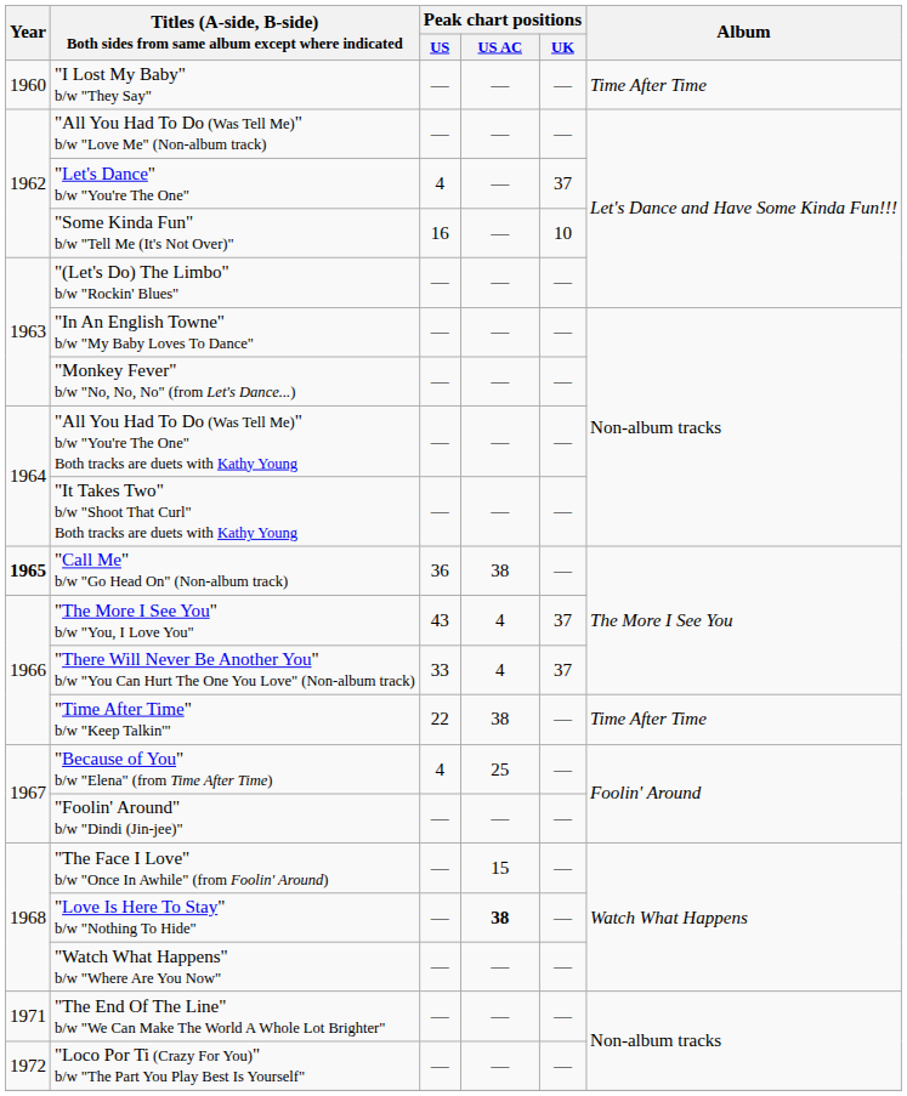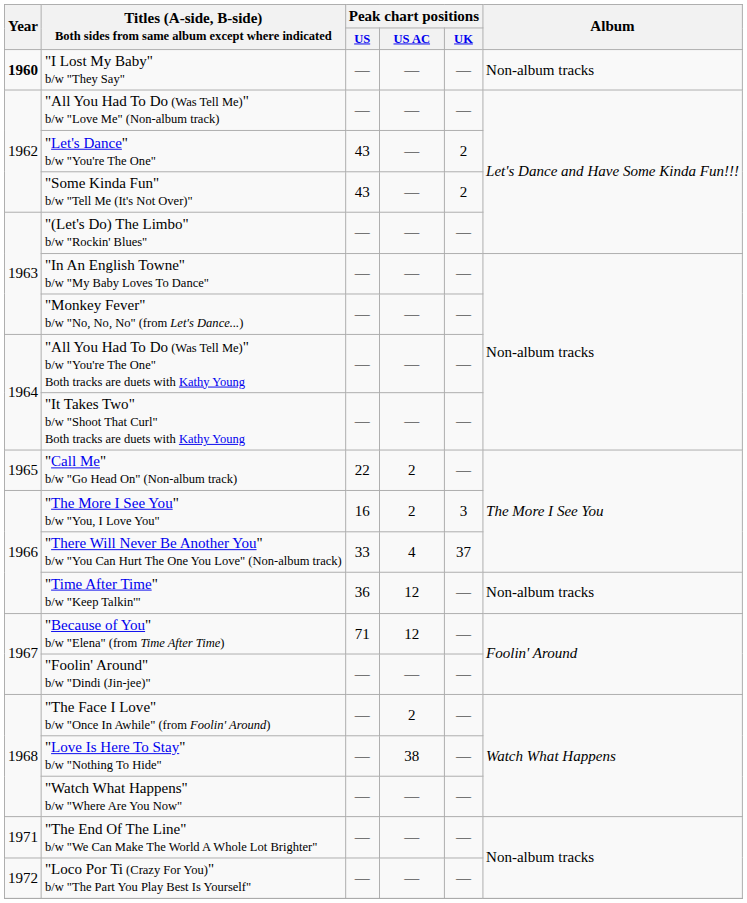 <table class="wikitable" style=text-align:center;>
 <tr>
 <th rowspan="2">Year</th>
 <th rowspan="2">Titles (A-side, B-side)<br><small>Both sides from same album except where indicated</small></th>
 <th colspan="3">Peak chart positions</th>
 <th rowspan="2">Album</th>
 </tr>
 <tr style="font-size:smaller;">
 <th align=centre><a href='#'>US</a></th>
 <th align=centre><a href='#'>US AC</a></th>
 <th align=centre><a href='#'>UK</a></th>
 </tr>
 <tr>
-<td>1960</td>
+<td><strong>1960</strong></td>
 <td align=left>"I Lost My Baby"<br><small>b/w "They Say"</small></td>
 <td>—</td>
 <td>—</td>
 <td>—</td>
-<td align="left"><em>Time After Time</em></td>
+<td align="left">Non-album tracks</td>
 </tr>
 <tr>
 <td rowspan="3">1962</td>
 <td align=left>"All You Had To Do<small> (Was Tell Me)</small>"<br><small>b/w "Love Me" (Non-album track)</small></td>
 <td>—</td>
 <td>—</td>
 <td>—</td>
 <td rowspan="4" align="left"><em>Let's Dance and Have Some Kinda Fun!!!</em></td>
 </tr>
 <tr>
 <td align=left>"<a href='#'>Let's Dance</a>"<br><small>b/w "You're The One"</small></td>
-<td>4</td>
+<td>43</td>
 <td>—</td>
-<td>37</td>
+<td>2</td>
 </tr>
 <tr>
 <td align=left>"Some Kinda Fun"<br><small>b/w "Tell Me (It's Not Over)"</small></td>
-<td>16</td>
+<td>43</td>
 <td>—</td>
-<td>10</td>
+<td>2</td>
 </tr>
 <tr>
 <td rowspan="3">1963</td>
 <td align=left>"(Let's Do) The Limbo"<br><small>b/w "Rockin' Blues" </small></td>
 <td>—</td>
 <td>—</td>
 <td>—</td>
 </tr>
 <tr>
 <td align=left>"In An English Towne"<br><small>b/w "My Baby Loves To Dance"</small></td>
 <td>—</td>
 <td>—</td>
 <td>—</td>
 <td rowspan="4" align="left">Non-album tracks</td>
 </tr>
 <tr>
 <td align=left>"Monkey Fever"<br><small>b/w "No, No, No" (from <em>Let's Dance...</em>)</small></td>
 <td>—</td>
 <td>—</td>
 <td>—</td>
 </tr>
 <tr>
 <td rowspan="2">1964</td>
 <td align=left>"All You Had To Do<small> (Was Tell Me)</small>"<br><small>b/w "You're The One"<br>Both tracks are duets with <a href='#'>Kathy Young</a> </small></td>
 <td>—</td>
 <td>—</td>
 <td>—</td>
 </tr>
 <tr>
 <td align=left>"It Takes Two"<br><small>b/w "Shoot That Curl"<br>Both tracks are duets with <a href='#'>Kathy Young</a> </small></td>
 <td>—</td>
 <td>—</td>
 <td>—</td>
 </tr>
 <tr>
-<td><strong>1965</strong></td>
+<td>1965</td>
 <td align=left>"<a href='#'>Call Me</a>"<br><small>b/w "Go Head On" (Non-album track) </small></td>
-<td>36</td>
-<td>38</td>
+<td>22</td>
+<td>2</td>
 <td>—</td>
 <td rowspan="3" align="left"><em>The More I See You</em></td>
 </tr>
 <tr>
 <td rowspan="3">1966</td>
 <td align=left>"<a href='#'>The More I See You</a>"<br><small>b/w "You, I Love You" </small></td>
-<td>43</td>
-<td>4</td>
-<td>37</td>
+<td>16</td>
+<td>2</td>
+<td>3</td>
 </tr>
 <tr>
 <td align=left>"<a href='#'>There Will Never Be Another You</a>"<br><small>b/w "You Can Hurt The One You Love" (Non-album track)</small></td>
 <td>33</td>
 <td>4</td>
 <td>37</td>
 </tr>
 <tr>
 <td align=left>"<a href='#'>Time After Time</a>"<br><small>b/w "Keep Talkin'"</small></td>
-<td>22</td>
-<td>38</td>
+<td>36</td>
+<td>12</td>
 <td>—</td>
-<td align="left"><em>Time After Time</em></td>
+<td align="left">Non-album tracks</td>
 </tr>
 <tr>
 <td rowspan="2">1967</td>
 <td align=left>"<a href='#'>Because of You</a>"<br><small>b/w "Elena" (from <em>Time After Time</em>)</small></td>
-<td>4</td>
-<td>25</td>
+<td>71</td>
+<td>12</td>
 <td>—</td>
 <td rowspan="2" align="left"><em>Foolin' Around</em></td>
 </tr>
 <tr>
 <td align=left>"Foolin' Around"<br><small>b/w "Dindi (Jin-jee)"</small></td>
 <td>—</td>
 <td>—</td>
 <td>—</td>
 </tr>
 <tr>
 <td rowspan="3">1968</td>
 <td align=left>"The Face I Love"<br><small>b/w "Once In Awhile" (from <em>Foolin' Around</em>)</small></td>
 <td>—</td>
-<td>15</td>
+<td>2</td>
 <td>—</td>
 <td rowspan="3" align="left"><em>Watch What Happens</em></td>
 </tr>
 <tr>
 <td align=left>"<a href='#'>Love Is Here To Stay</a>"<br><small>b/w "Nothing To Hide" </small></td>
 <td>—</td>
-<td><strong>38</strong></td>
+<td>38</td>
 <td>—</td>
 </tr>
 <tr>
 <td align=left>"Watch What Happens"<br><small>b/w "Where Are You Now" </small></td>
 <td>—</td>
 <td>—</td>
 <td>—</td>
 </tr>
 <tr>
 <td>1971</td>
 <td align=left>"The End Of The Line"<br><small>b/w "We Can Make The World A Whole Lot Brighter"</small></td>
 <td>—</td>
 <td>—</td>
 <td>—</td>
 <td align="left" rowspan="2">Non-album tracks</td>
 </tr>
 <tr>
 <td>1972</td>
 <td align=left>"Loco Por Ti<small> (Crazy For You)</small>"<br><small>b/w "The Part You Play Best Is Yourself" </small></td>
 <td>—</td>
 <td>—</td>
 <td>—</td>
 </tr>
 <tr>
 </tr>
 </table>
